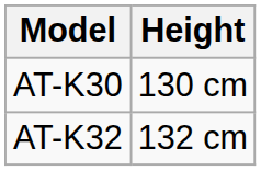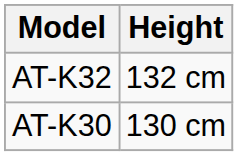 <table class="wikitable">
 <tr>
 <th>Model</th>
 <th>Height</th>
 </tr>
 <tr>
+<td>AT-K32</td>
+<td>132 cm</td>
+</tr>
+<tr>
 <td>AT-K30</td>
 <td>130 cm</td>
 </tr>
-<tr>
-<td>AT-K32</td>
-<td>132 cm</td>
-</tr>
 </table>
